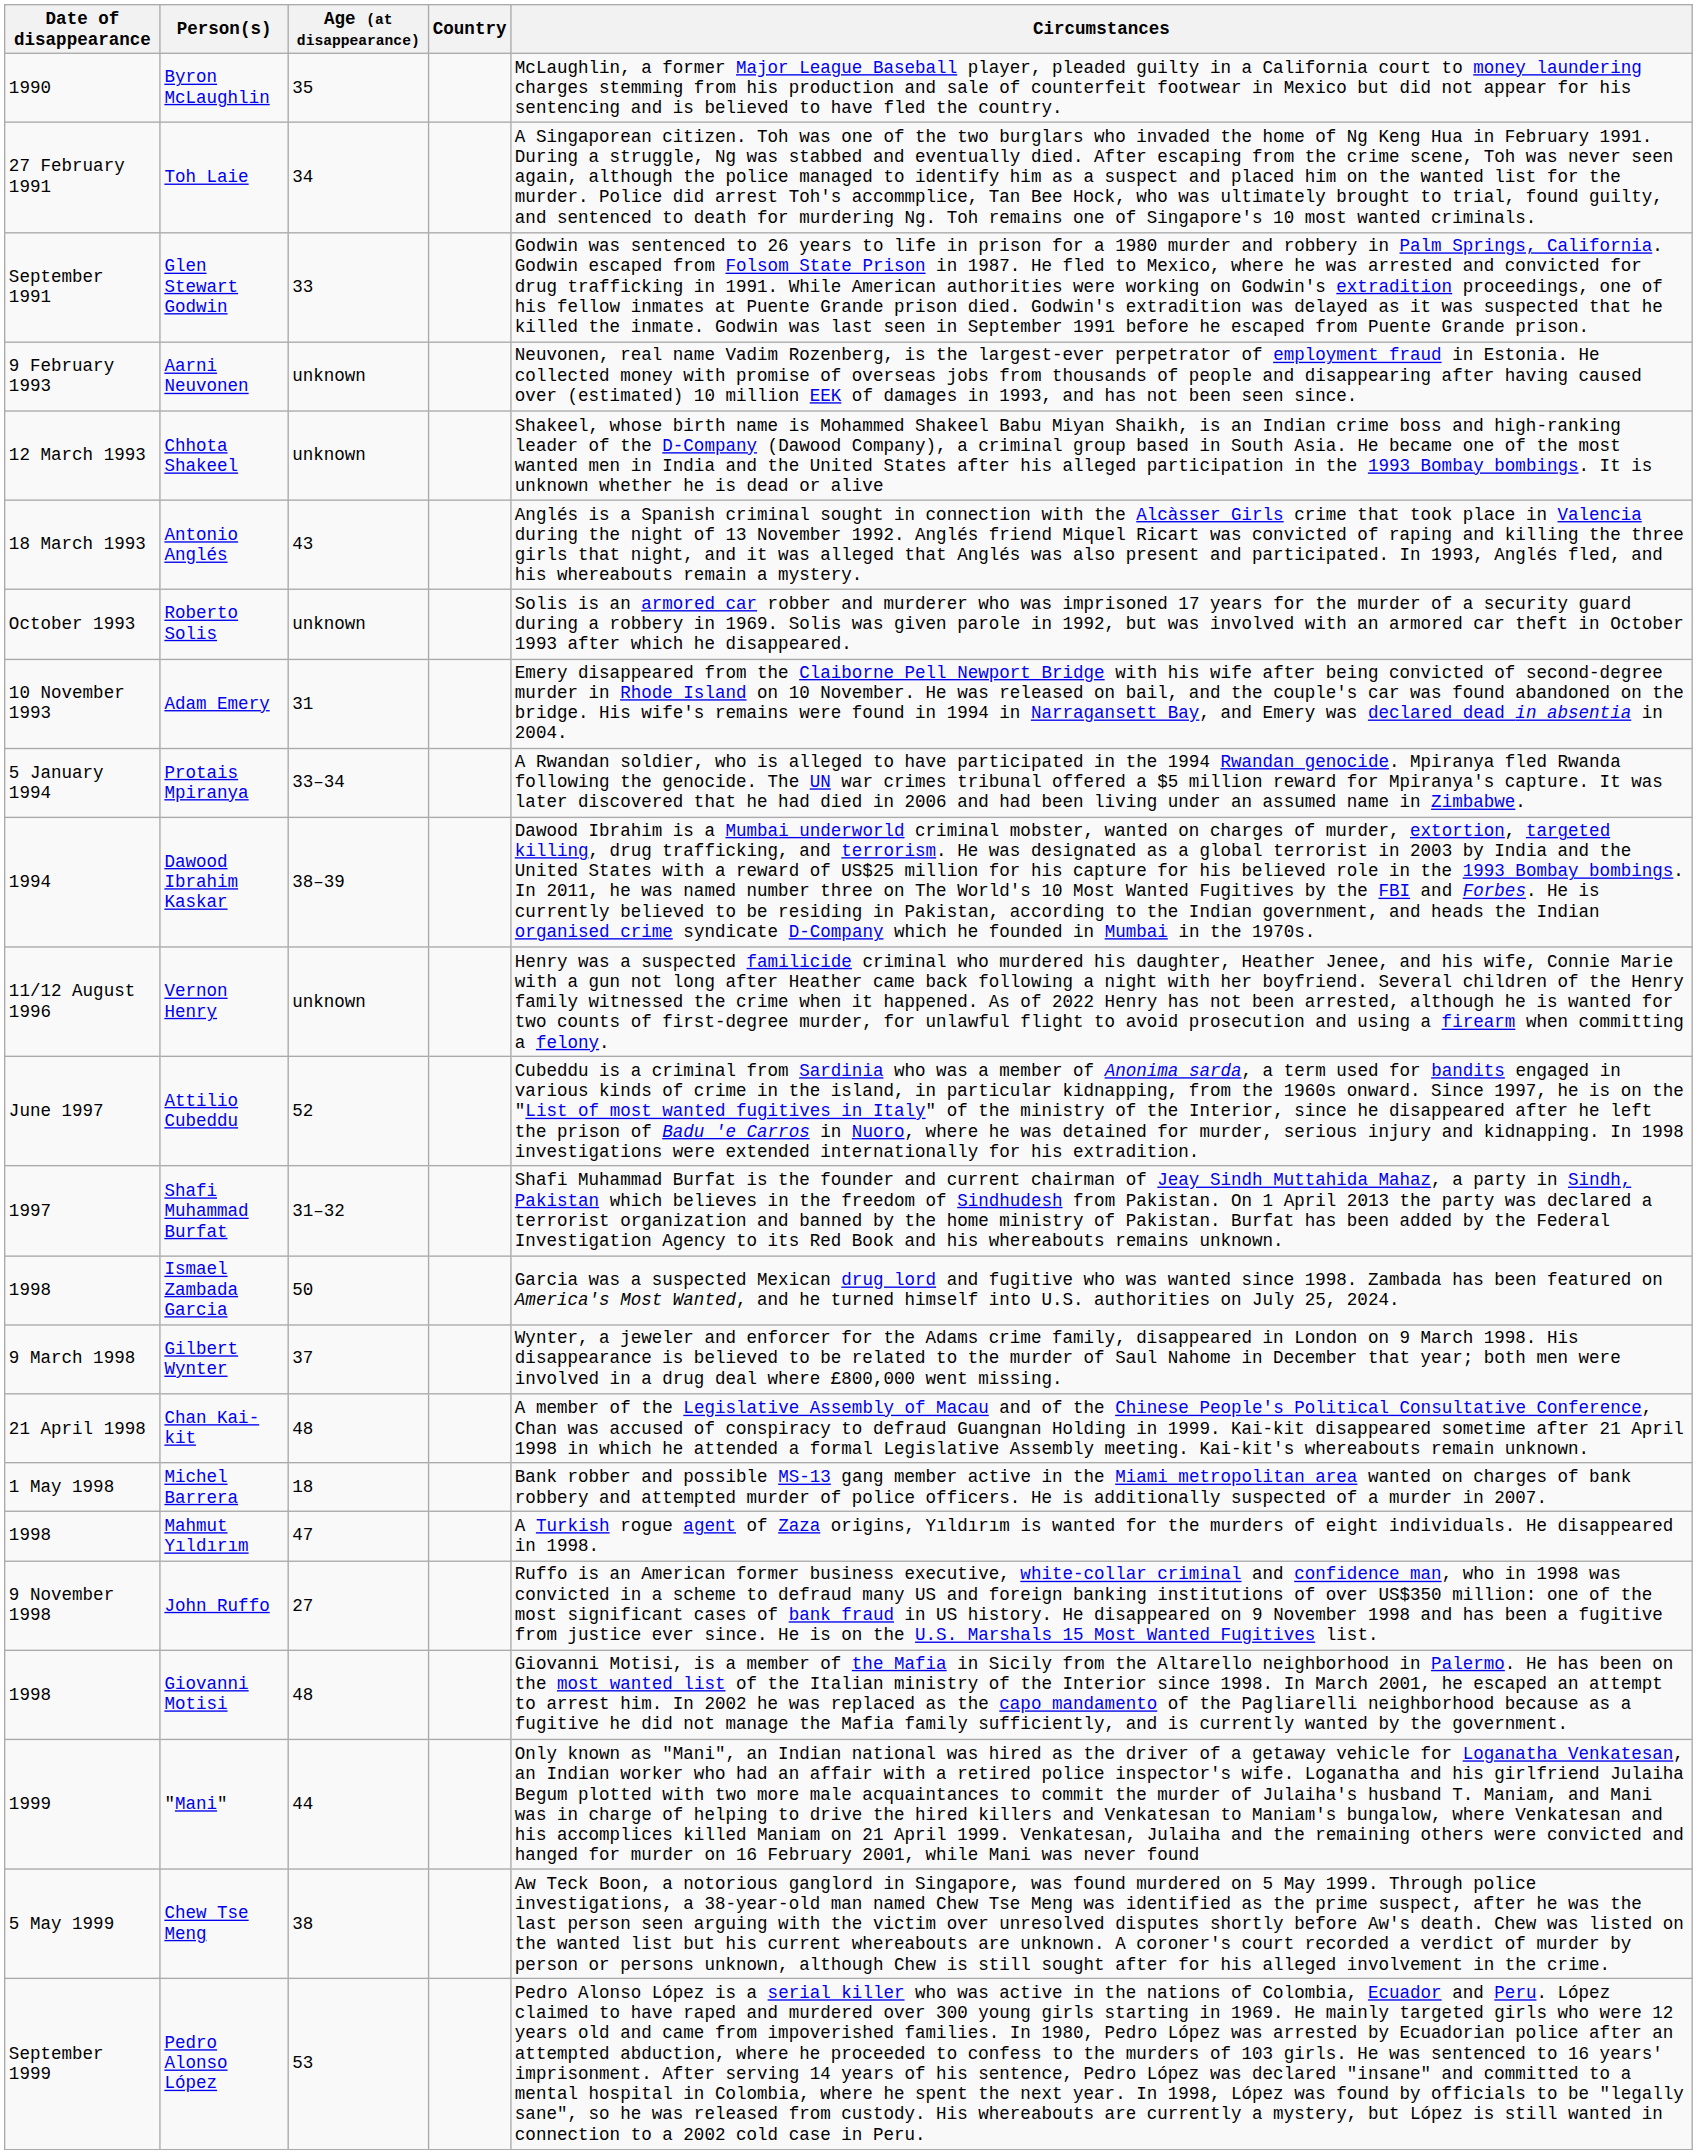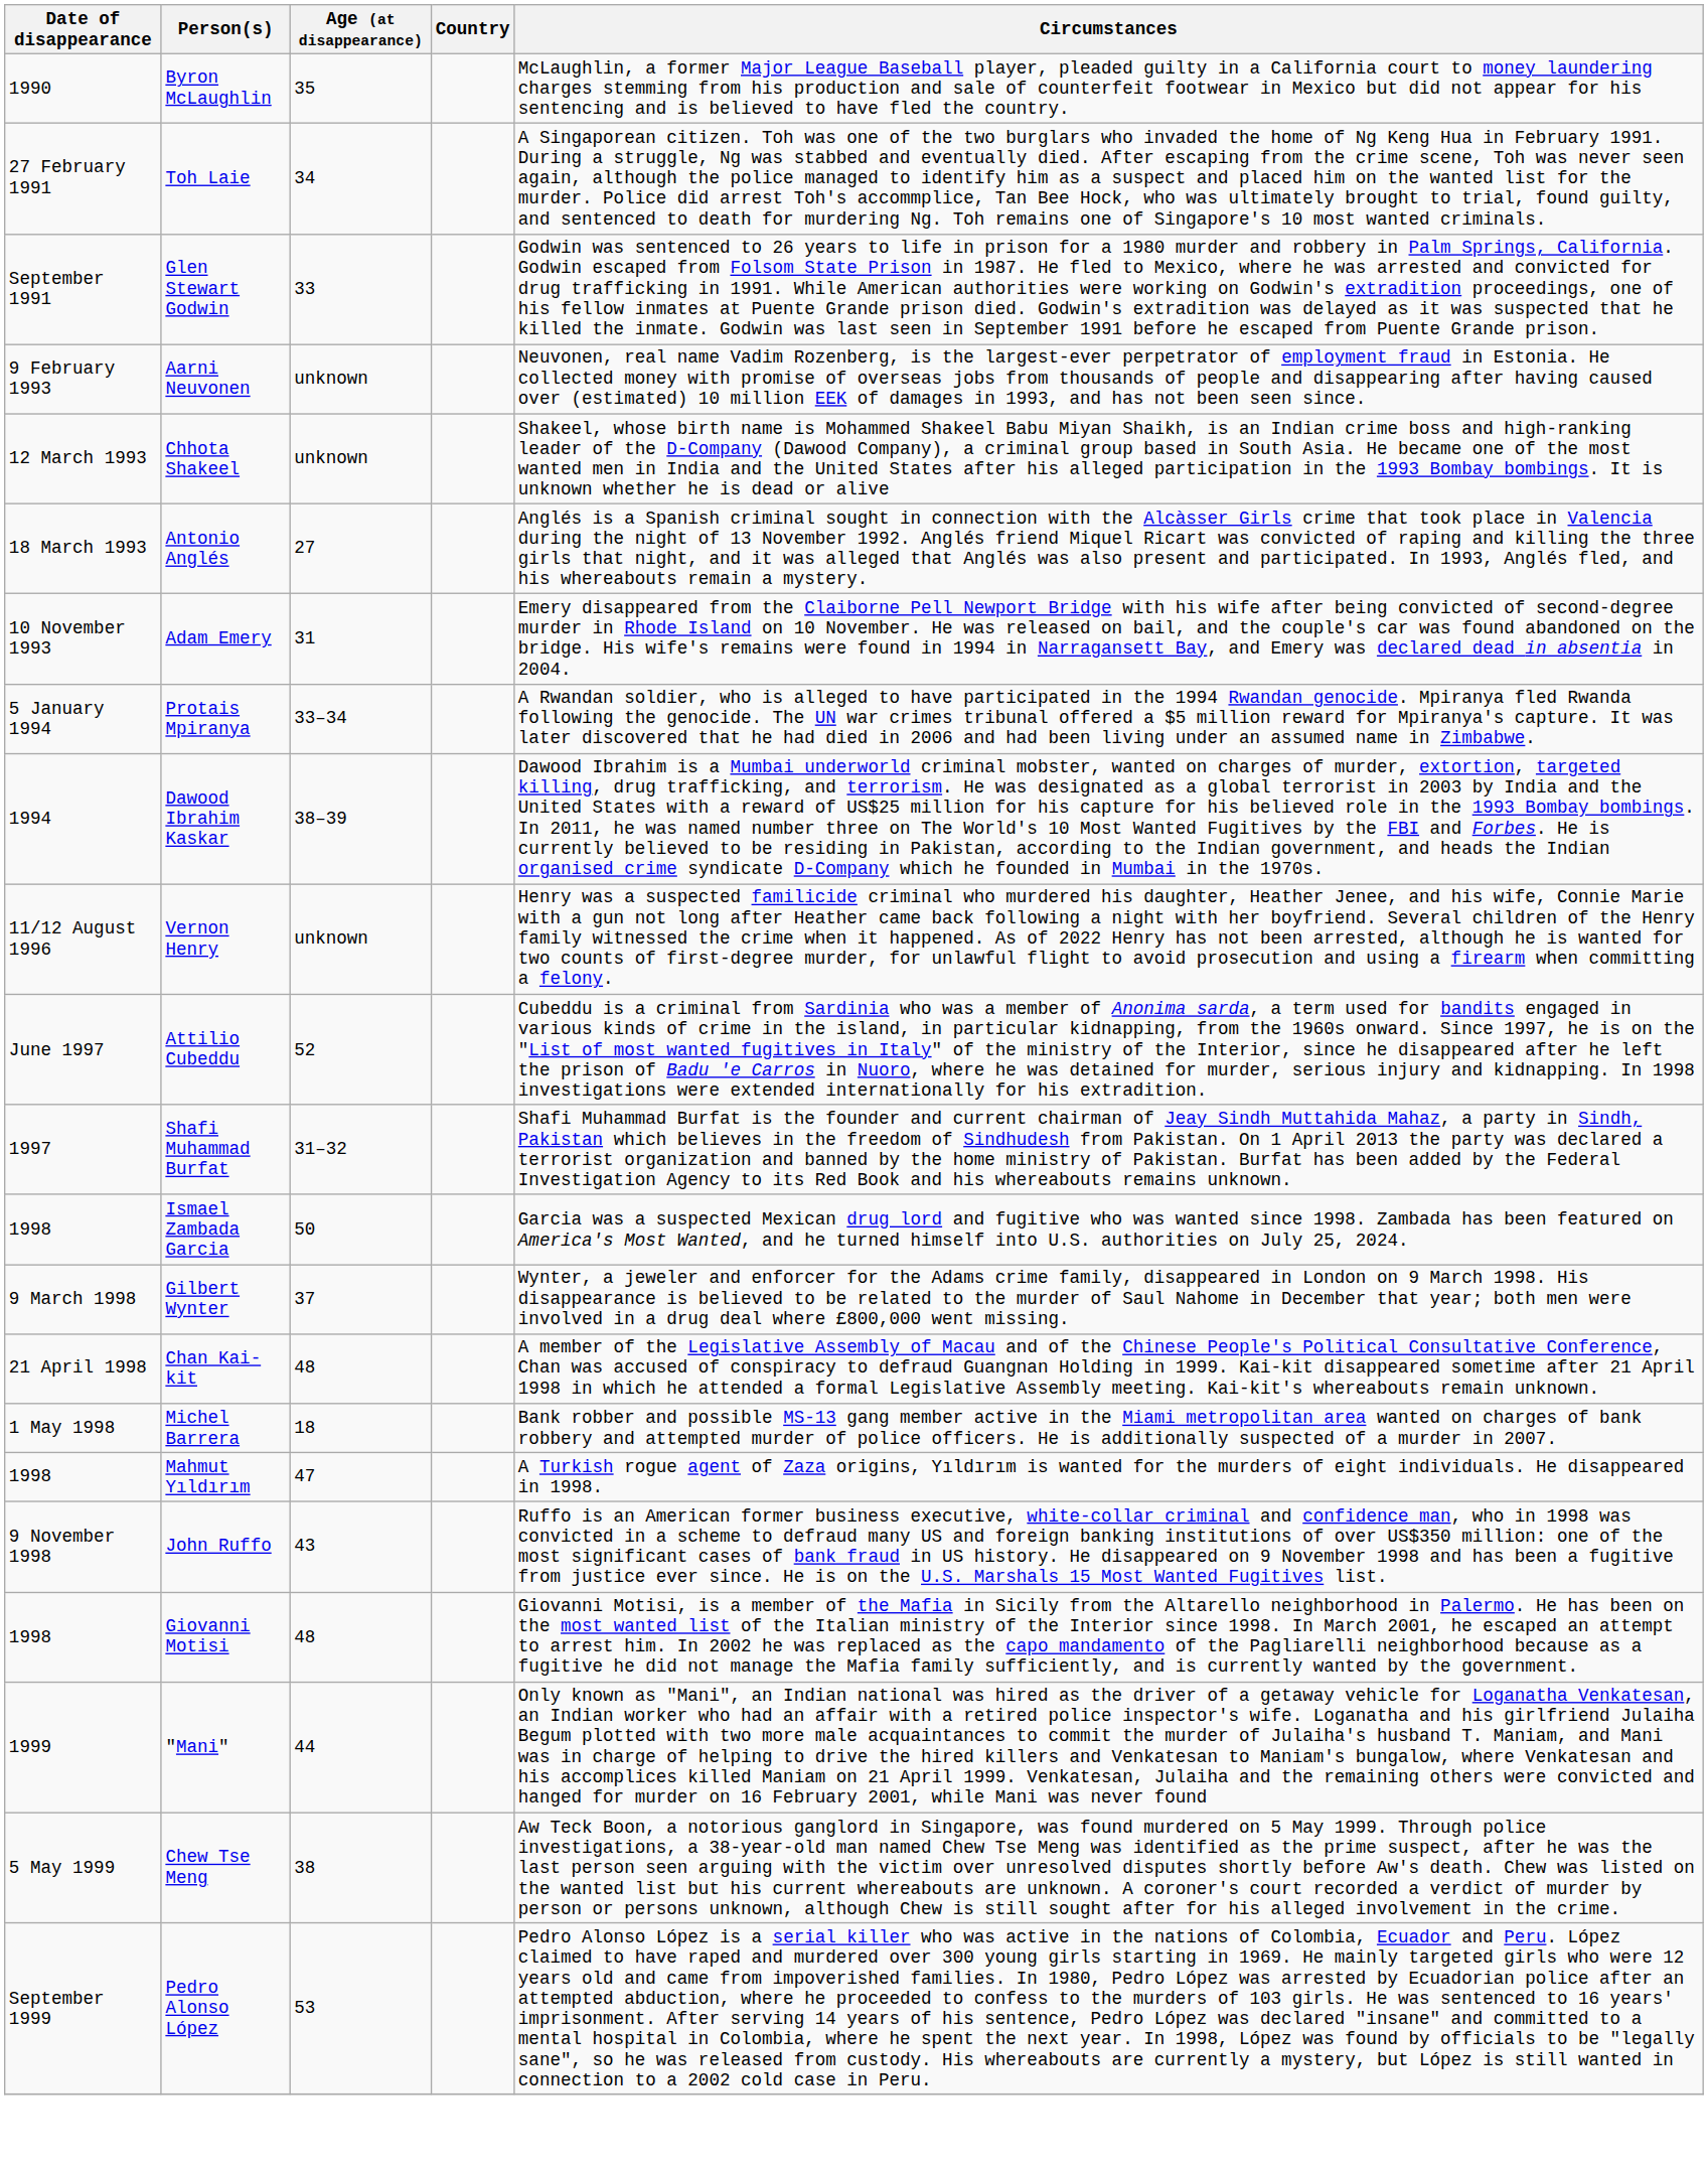 <table class="wikitable sortable zebra">
 <tr>
 <th data-sort-type="isoDate">Date of disappearance</th>
 <th data-sort-type="text">Person(s)</th>
 <th data-sort-type="text">Age <small>(at disappearance)</small></th>
 <th data-sort-type="text">Country</th>
 <th class="unsortable">Circumstances</th>
 </tr>
 <tr>
 <td>1990</td>
 <td><a href='#'>Byron McLaughlin</a></td>
 <td>35</td>
 <td></td>
 <td>McLaughlin, a former <a href='#'>Major League Baseball</a> player, pleaded guilty in a California court to <a href='#'>money laundering</a> charges stemming from his production and sale of counterfeit footwear in Mexico but did not appear for his sentencing and is believed to have fled the country.</td>
 </tr>
 <tr>
 <td>27 February 1991</td>
 <td><a href='#'>Toh Laie</a></td>
 <td>34</td>
 <td></td>
 <td>A Singaporean citizen. Toh was one of the two burglars who invaded the home of Ng Keng Hua in February 1991. During a struggle, Ng was stabbed and eventually died. After escaping from the crime scene, Toh was never seen again, although the police managed to identify him as a suspect and placed him on the wanted list for the murder. Police did arrest Toh's accommplice, Tan Bee Hock, who was ultimately brought to trial, found guilty, and sentenced to death for murdering Ng. Toh remains one of Singapore's 10 most wanted criminals.</td>
 </tr>
 <tr>
 <td data-sort-value="1991-09-01">September 1991</td>
 <td><a href='#'>Glen Stewart Godwin</a></td>
 <td>33</td>
 <td></td>
 <td>Godwin was sentenced to 26 years to life in prison for a 1980 murder and robbery in <a href='#'>Palm Springs, California</a>. Godwin escaped from <a href='#'>Folsom State Prison</a> in 1987. He fled to Mexico, where he was arrested and convicted for drug trafficking in 1991. While American authorities were working on Godwin's <a href='#'>extradition</a> proceedings, one of his fellow inmates at Puente Grande prison died. Godwin's extradition was delayed as it was suspected that he killed the inmate. Godwin was last seen in September 1991 before he escaped from Puente Grande prison.</td>
 </tr>
 <tr>
 <td data-sort-value="1993-01-01">9 February 1993</td>
 <td><a href='#'>Aarni Neuvonen</a></td>
 <td>unknown</td>
 <td></td>
 <td>Neuvonen, real name Vadim Rozenberg, is the largest-ever perpetrator of <a href='#'>employment fraud</a> in Estonia.  He collected money with promise of overseas jobs from thousands of people and disappearing after having caused over (estimated) 10 million <a href='#'>EEK</a> of damages in 1993, and has not been seen since.</td>
 </tr>
 <tr>
 <td>12 March 1993</td>
 <td><a href='#'>Chhota Shakeel</a></td>
 <td>unknown</td>
 <td></td>
 <td>Shakeel, whose birth name is Mohammed Shakeel Babu Miyan Shaikh, is an Indian crime boss and high-ranking leader of the <a href='#'>D-Company</a> (Dawood Company), a criminal group based in South Asia. He became one of the most wanted men in India and the United States after his alleged participation in the <a href='#'>1993 Bombay bombings</a>. It is unknown whether he is dead or alive</td>
 </tr>
 <tr>
 <td data-sort-value="1993-03-18">18 March 1993</td>
 <td><a href='#'>Antonio Anglés</a></td>
-<td>43</td>
+<td>27</td>
 <td></td>
 <td>Anglés is a Spanish criminal sought in connection with the <a href='#'>Alcàsser Girls</a> crime that took place in <a href='#'>Valencia</a> during the night of 13 November 1992. Anglés friend Miquel Ricart was convicted of raping and killing the three girls that night, and it was alleged that Anglés was also present and participated. In 1993, Anglés fled, and his whereabouts remain a mystery.</td>
-</tr>
-<tr>
-<td>October 1993</td>
-<td><a href='#'>Roberto Solis</a></td>
-<td>unknown</td>
-<td></td>
-<td>Solis is an <a href='#'>armored car</a> robber and murderer who was imprisoned 17 years for the murder of a security guard during a robbery in 1969. Solis was given parole in 1992, but was involved with an armored car theft in October 1993 after which he disappeared.</td>
 </tr>
 <tr>
 <td data-sort-value="1993-11-10">10 November 1993</td>
 <td><a href='#'>Adam Emery</a></td>
 <td>31</td>
 <td></td>
 <td>Emery disappeared from the <a href='#'>Claiborne Pell Newport Bridge</a> with his wife after being convicted of second-degree murder in <a href='#'>Rhode Island</a> on 10 November. He was released on bail, and the couple's car was found abandoned on the bridge. His wife's remains were found in 1994 in <a href='#'>Narragansett Bay</a>, and Emery was <a href='#'>declared dead <em>in absentia</em></a> in 2004.</td>
 </tr>
 <tr>
 <td>5 January 1994</td>
 <td><a href='#'>Protais Mpiranya</a></td>
 <td>33–34</td>
 <td></td>
 <td>A Rwandan soldier, who is alleged to have participated in the 1994 <a href='#'>Rwandan genocide</a>. Mpiranya fled Rwanda following the genocide. The <a href='#'>UN</a> war crimes tribunal offered a $5 million reward for Mpiranya's capture. It was later discovered that he had died in 2006 and had been living under an assumed name in <a href='#'>Zimbabwe</a>.</td>
 </tr>
 <tr>
 <td>1994</td>
 <td><a href='#'>Dawood Ibrahim Kaskar</a></td>
 <td>38–39</td>
 <td></td>
 <td>Dawood Ibrahim is a <a href='#'>Mumbai underworld</a> criminal mobster, wanted on charges of murder, <a href='#'>extortion</a>, <a href='#'>targeted killing</a>, drug trafficking, and <a href='#'>terrorism</a>. He was designated as a global terrorist in 2003 by India and the United States with a reward of US$25 million for his capture for his believed role in the <a href='#'>1993 Bombay bombings</a>. In 2011, he was named number three on The World's 10 Most Wanted Fugitives by the <a href='#'>FBI</a> and <em><a href='#'>Forbes</a></em>. He is currently believed to be residing in Pakistan, according to the Indian government, and heads the Indian <a href='#'>organised crime</a> syndicate <a href='#'>D-Company</a> which he founded in <a href='#'>Mumbai</a> in the 1970s.</td>
 </tr>
 <tr>
 <td>11/12 August 1996</td>
 <td><a href='#'>Vernon Henry</a></td>
 <td>unknown</td>
 <td></td>
 <td>Henry was a suspected <a href='#'>familicide</a> criminal who murdered his daughter, Heather Jenee, and his wife, Connie Marie with a gun not long after Heather came back following a night with her boyfriend. Several children of the Henry family witnessed the crime when it happened. As of 2022 Henry has not been arrested, although he is wanted for two counts of first-degree murder, for unlawful flight to avoid prosecution and using a <a href='#'>firearm</a> when committing a <a href='#'>felony</a>.</td>
 </tr>
 <tr>
 <td>June 1997</td>
 <td><a href='#'>Attilio Cubeddu</a></td>
 <td>52</td>
 <td></td>
 <td>Cubeddu is a criminal from <a href='#'>Sardinia</a> who was a member of <em><a href='#'>Anonima sarda</a></em>, a term used for <a href='#'>bandits</a> engaged in various kinds of crime in the island, in particular kidnapping, from the 1960s onward. Since 1997, he is on the "<a href='#'>List of most wanted fugitives in Italy</a>" of the ministry of the Interior, since he disappeared after he left the prison of <em><a href='#'>Badu 'e Carros</a></em> in <a href='#'>Nuoro</a>, where he was detained for murder, serious injury and kidnapping. In 1998 investigations were extended internationally for his extradition.</td>
 </tr>
 <tr>
 <td>1997</td>
 <td><a href='#'>Shafi Muhammad Burfat</a></td>
 <td>31–32</td>
 <td></td>
 <td>Shafi Muhammad Burfat is the founder and current chairman of <a href='#'>Jeay Sindh Muttahida Mahaz</a>, a party in <a href='#'>Sindh, Pakistan</a> which believes in the freedom of <a href='#'>Sindhudesh</a> from Pakistan. On 1 April 2013 the party was declared a terrorist organization and banned by the home ministry of Pakistan. Burfat has been added by the Federal Investigation Agency to its Red Book and his whereabouts remains unknown.</td>
 </tr>
 <tr>
 <td>1998</td>
 <td><a href='#'>Ismael Zambada Garcia</a></td>
 <td>50</td>
 <td></td>
 <td>Garcia was a suspected Mexican <a href='#'>drug lord</a> and fugitive who was wanted since 1998. Zambada has been featured on <em>America's Most Wanted</em>, and he turned himself into U.S. authorities on July 25, 2024.</td>
 </tr>
 <tr>
 <td data-sort-value="1998-03-09">9 March 1998</td>
 <td><a href='#'>Gilbert Wynter</a></td>
 <td>37</td>
 <td></td>
 <td>Wynter, a jeweler and enforcer for the Adams crime family, disappeared in London on 9 March 1998. His disappearance is believed to be related to the murder of Saul Nahome in December that year; both men were involved in a drug deal where £800,000 went missing.</td>
 </tr>
 <tr>
 <td>21 April 1998</td>
 <td><a href='#'>Chan Kai-kit</a></td>
 <td>48</td>
 <td></td>
 <td>A member of the <a href='#'>Legislative Assembly of Macau</a> and of the <a href='#'>Chinese People's Political Consultative Conference</a>, Chan was accused of conspiracy to defraud Guangnan Holding in 1999.  Kai-kit disappeared sometime after 21 April 1998 in which he attended a formal Legislative Assembly meeting. Kai-kit's whereabouts remain unknown.</td>
 </tr>
 <tr>
 <td>1 May 1998</td>
 <td><a href='#'>Michel Barrera</a></td>
 <td>18</td>
 <td></td>
 <td>Bank robber and possible <a href='#'>MS-13</a> gang member active in the <a href='#'>Miami metropolitan area</a> wanted on charges of bank robbery and attempted murder of police officers. He is additionally suspected of a murder in 2007.</td>
 </tr>
 <tr>
 <td>1998</td>
 <td><a href='#'>Mahmut Yıldırım</a></td>
 <td>47</td>
 <td></td>
 <td>A <a href='#'>Turkish</a> rogue <a href='#'>agent</a> of <a href='#'>Zaza</a> origins, Yıldırım is wanted for the murders of eight individuals. He disappeared in 1998.</td>
 </tr>
 <tr>
 <td data-sort-value="1998-09-11">9 November 1998</td>
 <td><a href='#'>John Ruffo</a></td>
-<td>27</td>
+<td>43</td>
 <td></td>
 <td>Ruffo is an American former business executive, <a href='#'>white-collar criminal</a> and <a href='#'>confidence man</a>, who in 1998 was convicted in a scheme to defraud many US and foreign banking institutions of over US$350 million: one of the most significant cases of <a href='#'>bank fraud</a> in US history. He disappeared on 9 November 1998 and has been a fugitive from justice ever since. He is on the <a href='#'>U.S. Marshals 15 Most Wanted Fugitives</a> list.</td>
 </tr>
 <tr>
 <td>1998</td>
 <td><a href='#'>Giovanni Motisi</a></td>
 <td>48</td>
 <td></td>
 <td>Giovanni Motisi, is a member of <a href='#'>the Mafia</a> in Sicily from the Altarello neighborhood in <a href='#'>Palermo</a>. He has been on the <a href='#'>most wanted list</a> of the Italian ministry of the Interior since 1998. In March 2001, he escaped an attempt to arrest him. In 2002 he was replaced as the <a href='#'>capo mandamento</a> of the Pagliarelli neighborhood because as a fugitive he did not manage the Mafia family sufficiently, and is currently wanted by the government.</td>
 </tr>
 <tr>
 <td data-sort-value="1999-04-21">1999</td>
 <td>"<a href='#'>Mani</a>"</td>
 <td>44</td>
 <td></td>
 <td>Only known as "Mani", an Indian national was hired as the driver of a getaway vehicle for <a href='#'>Loganatha Venkatesan</a>, an Indian worker who had an affair with a retired police inspector's wife. Loganatha and his girlfriend Julaiha Begum plotted with two more male acquaintances to commit the murder of Julaiha's husband T. Maniam, and Mani was in charge of helping to drive the hired killers and Venkatesan to Maniam's bungalow, where Venkatesan and his accomplices killed Maniam on 21 April 1999. Venkatesan, Julaiha and the remaining others were convicted and hanged for murder on 16 February 2001, while Mani was never found</td>
 </tr>
 <tr>
 <td data-sort-value="1999-05-05">5 May 1999</td>
 <td><a href='#'>Chew Tse Meng</a></td>
 <td>38</td>
 <td></td>
 <td>Aw Teck Boon, a notorious ganglord in Singapore, was found murdered on 5 May 1999. Through police investigations, a 38-year-old man named Chew Tse Meng was identified as the prime suspect, after he was the last person seen arguing with the victim over unresolved disputes shortly before Aw's death. Chew was listed on the wanted list but his current whereabouts are unknown. A coroner's court recorded a verdict of murder by person or persons unknown, although Chew is still sought after for his alleged involvement in the crime.</td>
 </tr>
 <tr>
 <td>September 1999</td>
 <td><a href='#'>Pedro Alonso López</a></td>
 <td>53</td>
 <td></td>
 <td>Pedro Alonso López is a <a href='#'>serial killer</a> who was active in the nations of Colombia, <a href='#'>Ecuador</a> and <a href='#'>Peru</a>. López claimed to have raped and murdered over 300 young girls starting in 1969. He mainly targeted girls who were 12 years old and came from impoverished families. In 1980, Pedro López was arrested by Ecuadorian police after an attempted abduction, where he proceeded to confess to the murders of 103 girls. He was sentenced to 16 years' imprisonment. After serving 14 years of his sentence, Pedro López was declared "insane" and committed to a mental hospital in Colombia, where he spent the next year. In 1998, López was found by officials to be "legally sane", so he was released from custody. His whereabouts are currently a mystery, but López is still wanted in connection to a 2002 cold case in Peru.</td>
 </tr>
 <tr>
 </tr>
 </table>
